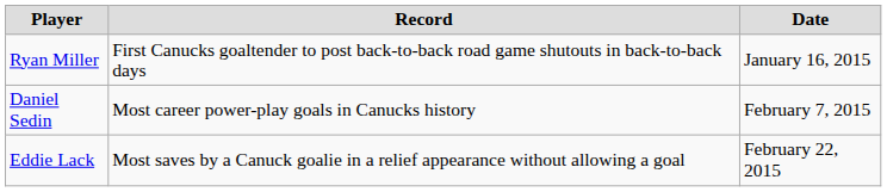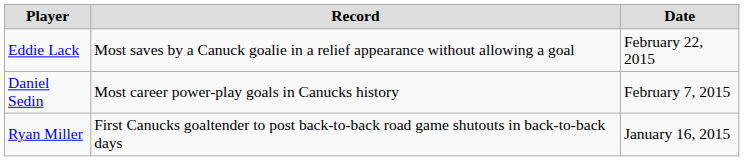 <table class="wikitable" style="width:60%;">
 <tr style="text-align:center; background:#ddd;">
 <td><strong>Player</strong></td>
 <td><strong>Record</strong></td>
 <td><strong>Date</strong></td>
 </tr>
 <tr>
-<td><a href='#'>Ryan Miller</a></td>
-<td>First Canucks goaltender to post back-to-back road game shutouts in back-to-back days</td>
-<td>January 16, 2015</td>
+<td><a href='#'>Eddie Lack</a></td>
+<td>Most saves by a Canuck goalie in a relief appearance without allowing a goal</td>
+<td>February 22, 2015</td>
 </tr>
 <tr>
 <td><a href='#'>Daniel Sedin</a></td>
 <td>Most career power-play goals in Canucks history</td>
 <td>February 7, 2015</td>
 </tr>
 <tr>
-<td><a href='#'>Eddie Lack</a></td>
-<td>Most saves by a Canuck goalie in a relief appearance without allowing a goal</td>
-<td>February 22, 2015</td>
+<td><a href='#'>Ryan Miller</a></td>
+<td>First Canucks goaltender to post back-to-back road game shutouts in back-to-back days</td>
+<td>January 16, 2015</td>
 </tr>
 </table>
